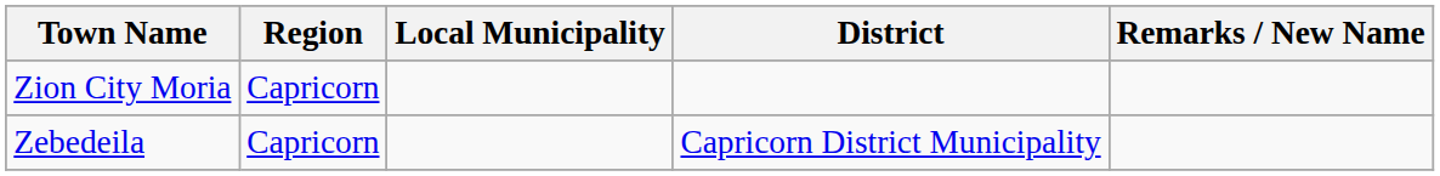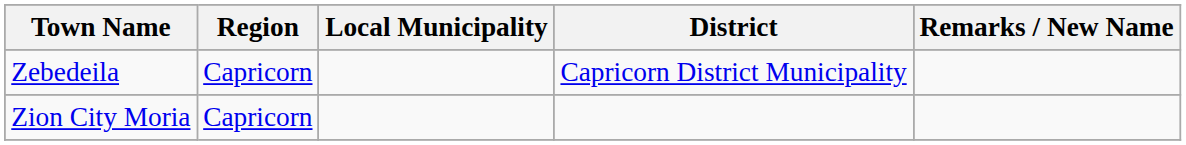 <table class="wikitable sortable" style="font-size: 95%;">
 <tr>
 <th>Town Name</th>
 <th>Region</th>
 <th>Local Municipality</th>
 <th>District</th>
 <th>Remarks / New Name</th>
 </tr>
 <tr>
+<td><a href='#'>Zebedeila</a></td>
+<td><a href='#'>Capricorn</a></td>
+<td></td>
+<td><a href='#'>Capricorn District Municipality</a></td>
+<td></td>
+</tr>
+<tr>
 <td><a href='#'>Zion City Moria</a></td>
 <td><a href='#'>Capricorn</a></td>
 <td></td>
 <td></td>
 <td></td>
 </tr>
-<tr>
-<td><a href='#'>Zebedeila</a></td>
-<td><a href='#'>Capricorn</a></td>
-<td></td>
-<td><a href='#'>Capricorn District Municipality</a></td>
-<td></td>
-</tr>
 </table>
